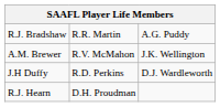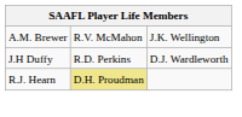 <table class="wikitable">
 <tr>
 <th colspan="3"><small>SAAFL Player Life Members</small></th>
-</tr>
-<tr>
-<td><small>R.J. Bradshaw</small></td>
-<td><small>R.R. Martin</small></td>
-<td><small>A.G. Puddy</small></td>
 </tr>
 <tr>
 <td><small>A.M. Brewer</small></td>
 <td><small>R.V. McMahon</small></td>
 <td><small>J.K. Wellington</small></td>
 </tr>
 <tr>
 <td><small>J.H Duffy</small></td>
 <td><small>R.D. Perkins</small></td>
 <td><small>D.J. Wardleworth</small></td>
 </tr>
 <tr>
 <td><small>R.J. Hearn</small></td>
-<td><small>D.H. Proudman</small></td>
+<td style="background: khaki;"><small>D.H. Proudman</small></td>
 <td></td>
 </tr>
 </table>
